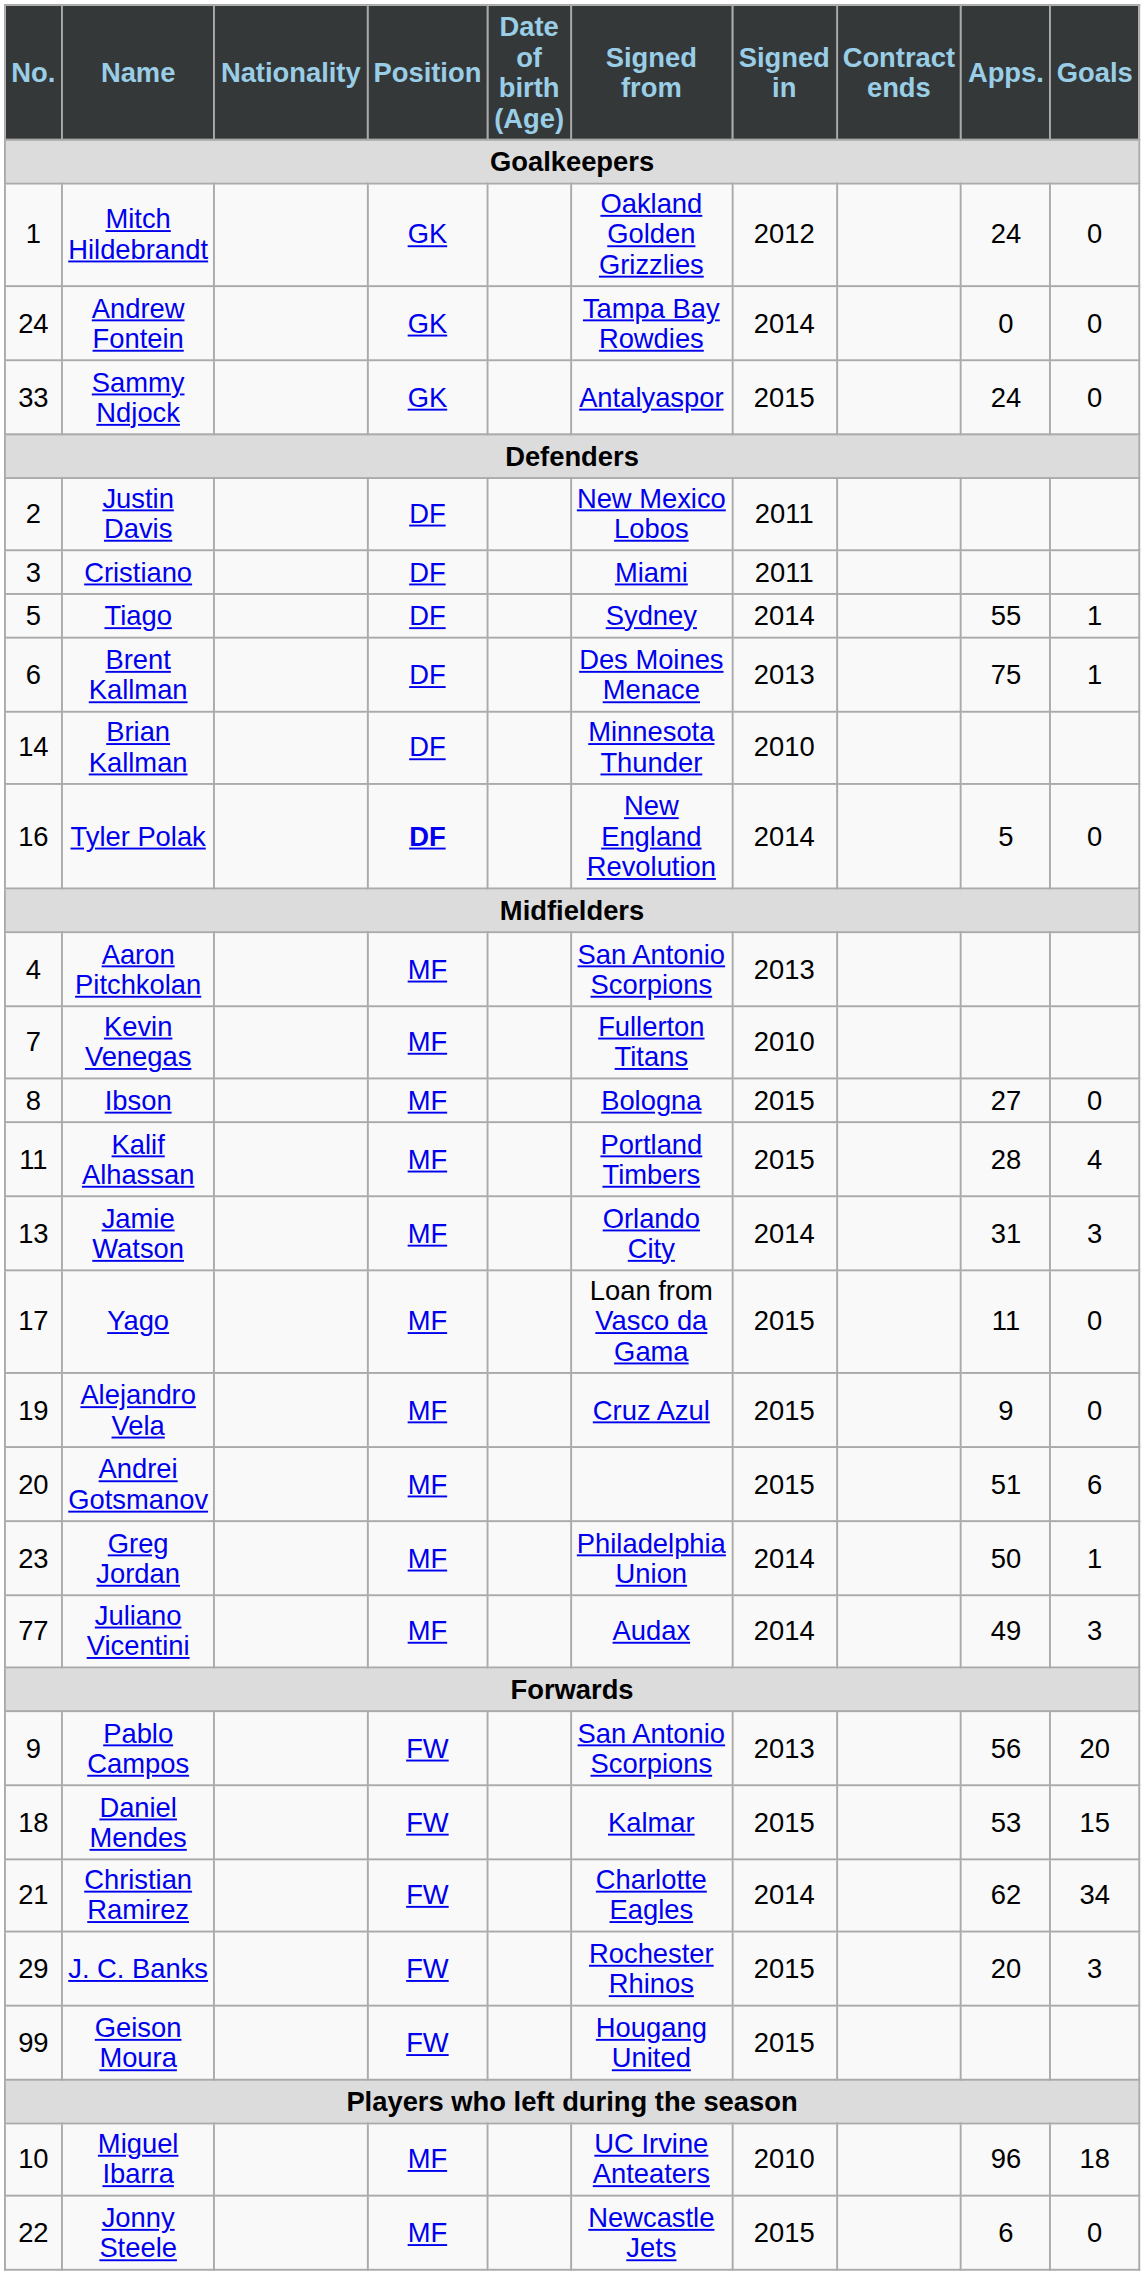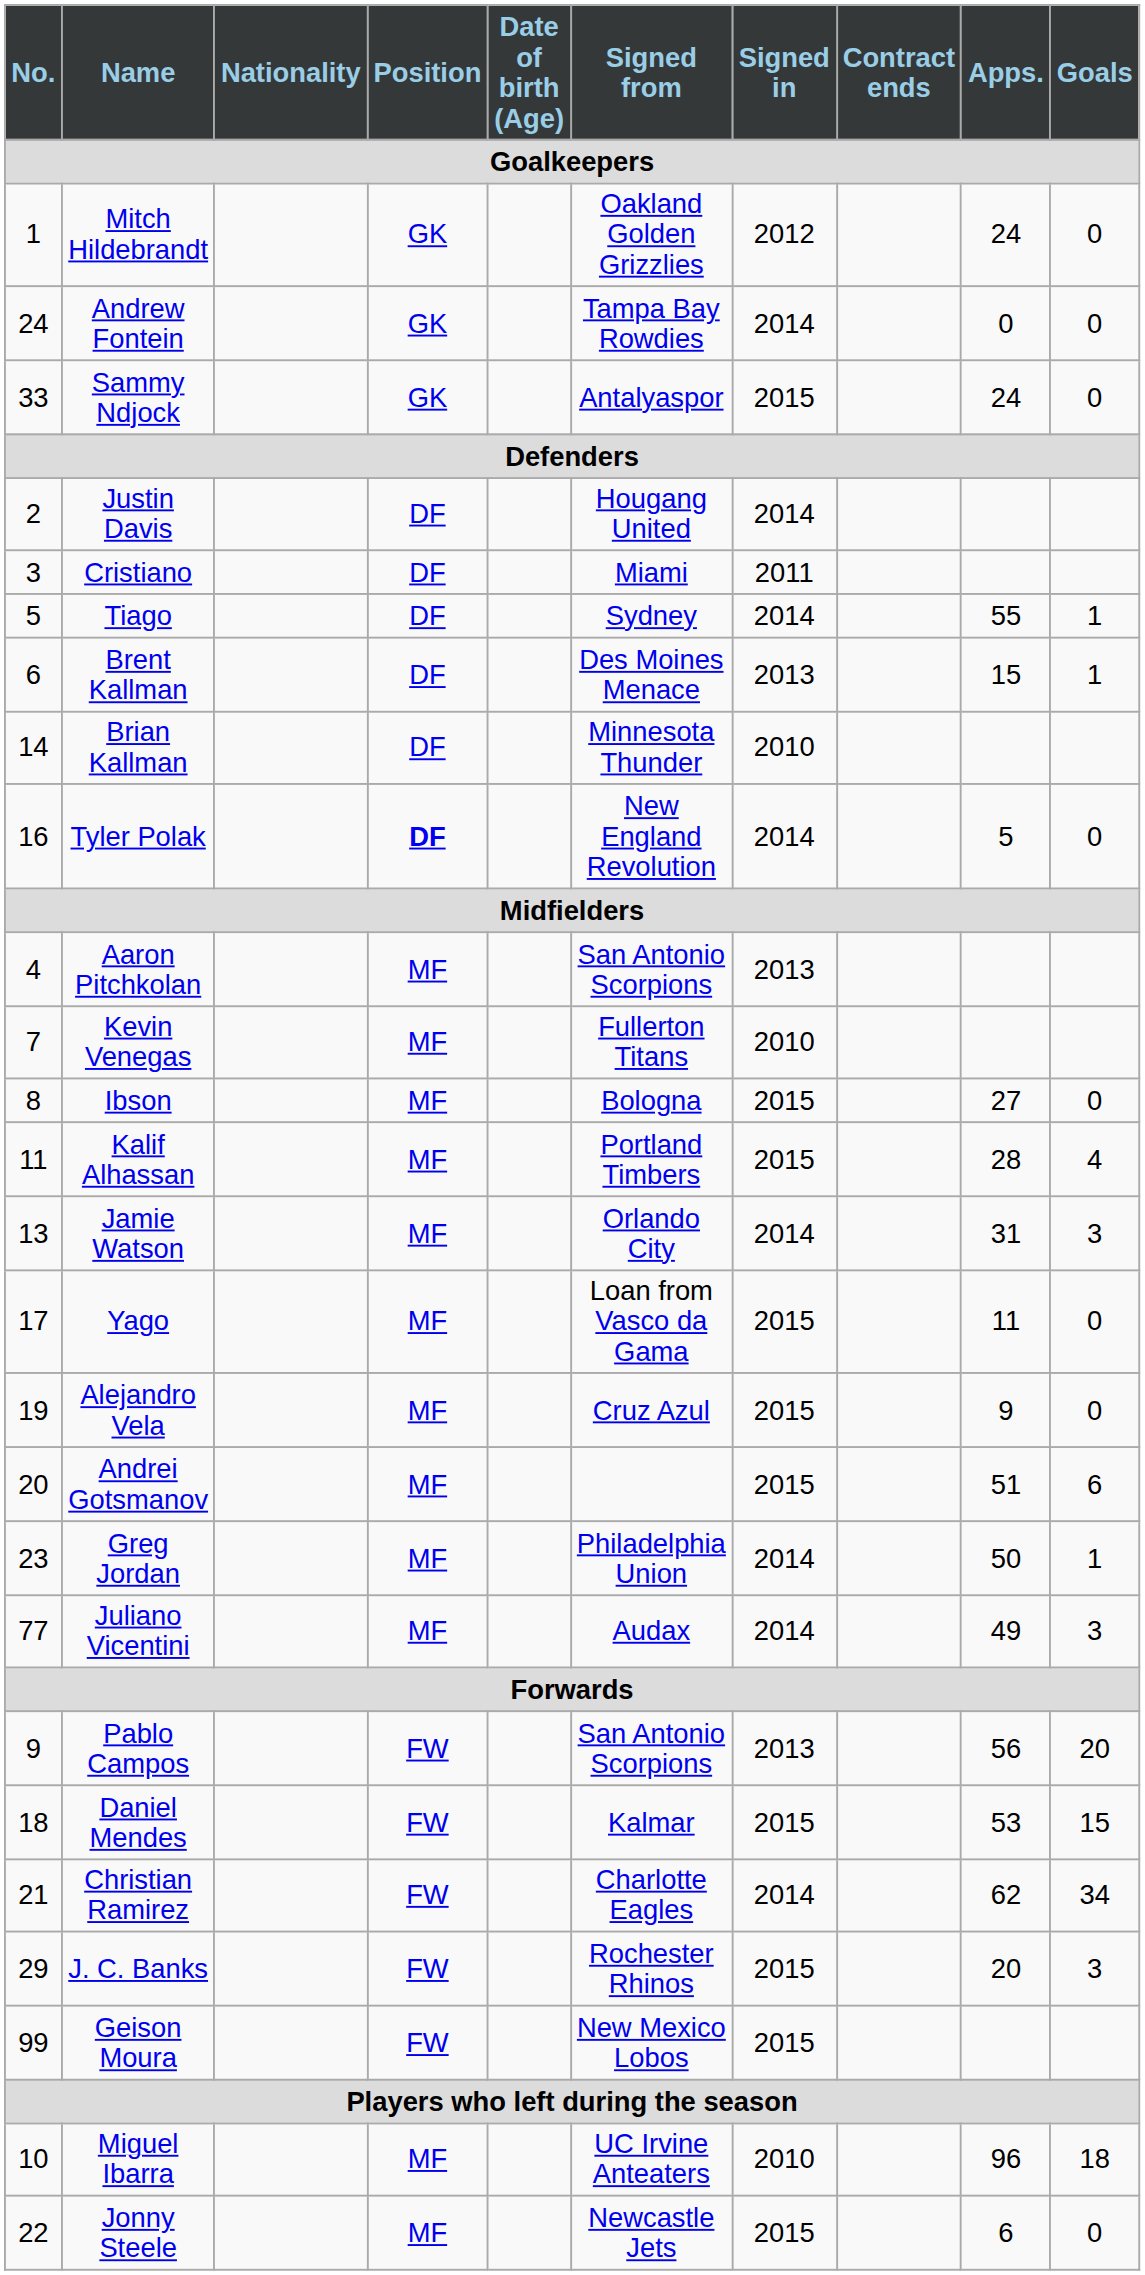 <table class="wikitable"  style="text-align:center; font-size:90%; width:85%;">
 <tr>
 <th style="background:#353839; color:#9acee6; text-align:center;">No.</th>
 <th style="background:#353839; color:#9acee6; text-align:center;">Name</th>
 <th style="background:#353839; color:#9acee6; text-align:center;">Nationality</th>
 <th style="background:#353839; color:#9acee6; text-align:center;">Position</th>
 <th style="background:#353839; color:#9acee6; text-align:center;">Date of birth (Age)</th>
 <th style="background:#353839; color:#9acee6; text-align:center;">Signed from</th>
 <th style="background:#353839; color:#9acee6; text-align:center;">Signed in</th>
 <th style="background:#353839; color:#9acee6; text-align:center;">Contract ends</th>
 <th style="background:#353839; color:#9acee6; text-align:center;">Apps.</th>
 <th style="background:#353839; color:#9acee6; text-align:center;">Goals</th>
 </tr>
 <tr>
 <th colspan="11"  style="background:#dcdcdc; text-align:center;">Goalkeepers</th>
 </tr>
 <tr>
 <td>1</td>
 <td><a href='#'>Mitch Hildebrandt</a></td>
 <td></td>
 <td><a href='#'>GK</a></td>
 <td></td>
 <td><a href='#'>Oakland Golden Grizzlies</a></td>
 <td>2012</td>
 <td></td>
 <td>24</td>
 <td>0</td>
 </tr>
 <tr>
 <td>24</td>
 <td><a href='#'>Andrew Fontein</a></td>
 <td></td>
 <td><a href='#'>GK</a></td>
 <td></td>
 <td><a href='#'>Tampa Bay Rowdies</a></td>
 <td>2014</td>
 <td></td>
 <td>0</td>
 <td>0</td>
 </tr>
 <tr>
 <td>33</td>
 <td><a href='#'>Sammy Ndjock</a></td>
 <td></td>
 <td><a href='#'>GK</a></td>
 <td></td>
 <td> <a href='#'>Antalyaspor</a></td>
 <td>2015</td>
 <td></td>
 <td>24</td>
 <td>0</td>
 </tr>
 <tr>
 <th colspan="11"  style="background:#dcdcdc; text-align:center;">Defenders</th>
 </tr>
 <tr>
 <td>2</td>
 <td><a href='#'>Justin Davis</a></td>
 <td></td>
 <td><a href='#'>DF</a></td>
 <td></td>
-<td><a href='#'>New Mexico Lobos</a></td>
-<td>2011</td>
+<td> <a href='#'>Hougang United</a></td>
+<td>2014</td>
 <td></td>
 <td></td>
 <td></td>
 </tr>
 <tr>
 <td>3</td>
 <td><a href='#'>Cristiano</a></td>
 <td></td>
 <td><a href='#'>DF</a></td>
 <td></td>
 <td><a href='#'>Miami</a></td>
 <td>2011</td>
 <td></td>
 <td></td>
 <td></td>
 </tr>
 <tr>
 <td>5</td>
 <td><a href='#'>Tiago</a></td>
 <td></td>
 <td><a href='#'>DF</a></td>
 <td></td>
 <td> <a href='#'>Sydney</a></td>
 <td>2014</td>
 <td></td>
 <td>55</td>
 <td>1</td>
 </tr>
 <tr>
 <td>6</td>
 <td><a href='#'>Brent Kallman</a></td>
 <td></td>
 <td><a href='#'>DF</a></td>
 <td></td>
 <td><a href='#'>Des Moines Menace</a></td>
 <td>2013</td>
 <td></td>
-<td>75</td>
+<td>15</td>
 <td>1</td>
 </tr>
 <tr>
 <td>14</td>
 <td><a href='#'>Brian Kallman</a></td>
 <td></td>
 <td><a href='#'>DF</a></td>
 <td></td>
 <td><a href='#'>Minnesota Thunder</a></td>
 <td>2010</td>
 <td></td>
 <td></td>
 <td></td>
 </tr>
 <tr>
 <td>16</td>
 <td><a href='#'>Tyler Polak</a></td>
 <td></td>
 <td><strong><a href='#'>DF</a></strong></td>
 <td></td>
 <td><a href='#'>New England Revolution</a></td>
 <td>2014</td>
 <td></td>
 <td>5</td>
 <td>0</td>
 </tr>
 <tr>
 <th colspan="11"  style="background:#dcdcdc; text-align:center;">Midfielders</th>
 </tr>
 <tr>
 <td>4</td>
 <td><a href='#'>Aaron Pitchkolan</a></td>
 <td></td>
 <td><a href='#'>MF</a></td>
 <td></td>
 <td><a href='#'>San Antonio Scorpions</a></td>
 <td>2013</td>
 <td></td>
 <td></td>
 <td></td>
 </tr>
 <tr>
 <td>7</td>
 <td><a href='#'>Kevin Venegas</a></td>
 <td></td>
 <td><a href='#'>MF</a></td>
 <td></td>
 <td><a href='#'>Fullerton Titans</a></td>
 <td>2010</td>
 <td></td>
 <td></td>
 <td></td>
 </tr>
 <tr>
 <td>8</td>
 <td><a href='#'>Ibson</a></td>
 <td></td>
 <td><a href='#'>MF</a></td>
 <td></td>
 <td> <a href='#'>Bologna</a></td>
 <td>2015</td>
 <td></td>
 <td>27</td>
 <td>0</td>
 </tr>
 <tr>
 <td>11</td>
 <td><a href='#'>Kalif Alhassan</a></td>
 <td></td>
 <td><a href='#'>MF</a></td>
 <td></td>
 <td><a href='#'>Portland Timbers</a></td>
 <td>2015</td>
 <td></td>
 <td>28</td>
 <td>4</td>
 </tr>
 <tr>
 <td>13</td>
 <td><a href='#'>Jamie Watson</a></td>
 <td></td>
 <td><a href='#'>MF</a></td>
 <td></td>
 <td><a href='#'>Orlando City</a></td>
 <td>2014</td>
 <td></td>
 <td>31</td>
 <td>3</td>
 </tr>
 <tr>
 <td>17</td>
 <td><a href='#'>Yago</a></td>
 <td></td>
 <td><a href='#'>MF</a></td>
 <td></td>
 <td>Loan from  <a href='#'>Vasco da Gama</a></td>
 <td>2015</td>
 <td></td>
 <td>11</td>
 <td>0</td>
 </tr>
 <tr>
 <td>19</td>
 <td><a href='#'>Alejandro Vela</a></td>
 <td></td>
 <td><a href='#'>MF</a></td>
 <td></td>
 <td> <a href='#'>Cruz Azul</a></td>
 <td>2015</td>
 <td></td>
 <td>9</td>
 <td>0</td>
 </tr>
 <tr>
 <td>20</td>
 <td><a href='#'>Andrei Gotsmanov</a></td>
 <td></td>
 <td><a href='#'>MF</a></td>
 <td></td>
 <td></td>
 <td>2015</td>
 <td></td>
 <td>51</td>
 <td>6</td>
 </tr>
 <tr>
 <td>23</td>
 <td><a href='#'>Greg Jordan</a></td>
 <td></td>
 <td><a href='#'>MF</a></td>
 <td></td>
 <td><a href='#'>Philadelphia Union</a></td>
 <td>2014</td>
 <td></td>
 <td>50</td>
 <td>1</td>
 </tr>
 <tr>
 <td>77</td>
 <td><a href='#'>Juliano Vicentini</a></td>
 <td></td>
 <td><a href='#'>MF</a></td>
 <td></td>
 <td> <a href='#'>Audax</a></td>
 <td>2014</td>
 <td></td>
 <td>49</td>
 <td>3</td>
 </tr>
 <tr>
 <th colspan="11"  style="background:#dcdcdc; text-align:center;">Forwards</th>
 </tr>
 <tr>
 <td>9</td>
 <td><a href='#'>Pablo Campos</a></td>
 <td></td>
 <td><a href='#'>FW</a></td>
 <td></td>
 <td><a href='#'>San Antonio Scorpions</a></td>
 <td>2013</td>
 <td></td>
 <td>56</td>
 <td>20</td>
 </tr>
 <tr>
 <td>18</td>
 <td><a href='#'>Daniel Mendes</a></td>
 <td></td>
 <td><a href='#'>FW</a></td>
 <td></td>
 <td> <a href='#'>Kalmar</a></td>
 <td>2015</td>
 <td></td>
 <td>53</td>
 <td>15</td>
 </tr>
 <tr>
 <td>21</td>
 <td><a href='#'>Christian Ramirez</a></td>
 <td></td>
 <td><a href='#'>FW</a></td>
 <td></td>
 <td><a href='#'>Charlotte Eagles</a></td>
 <td>2014</td>
 <td></td>
 <td>62</td>
 <td>34</td>
 </tr>
 <tr>
 <td>29</td>
 <td><a href='#'>J. C. Banks</a></td>
 <td></td>
 <td><a href='#'>FW</a></td>
 <td></td>
 <td><a href='#'>Rochester Rhinos</a></td>
 <td>2015</td>
 <td></td>
 <td>20</td>
 <td>3</td>
 </tr>
 <tr>
 <td>99</td>
 <td><a href='#'>Geison Moura</a></td>
 <td></td>
 <td><a href='#'>FW</a></td>
 <td></td>
-<td> <a href='#'>Hougang United</a></td>
+<td><a href='#'>New Mexico Lobos</a></td>
 <td>2015</td>
 <td></td>
 <td></td>
 <td></td>
 </tr>
 <tr>
 <th colspan="11"  style="background:#dcdcdc; text-align:center;">Players who left during the season</th>
 </tr>
 <tr>
 <td>10</td>
 <td><a href='#'>Miguel Ibarra</a></td>
 <td></td>
 <td><a href='#'>MF</a></td>
 <td></td>
 <td><a href='#'>UC Irvine Anteaters</a></td>
 <td>2010</td>
 <td></td>
 <td>96</td>
 <td>18</td>
 </tr>
 <tr>
 <td>22</td>
 <td><a href='#'>Jonny Steele</a></td>
 <td></td>
 <td><a href='#'>MF</a></td>
 <td></td>
 <td> <a href='#'>Newcastle Jets</a></td>
 <td>2015</td>
 <td></td>
 <td>6</td>
 <td>0</td>
 </tr>
 </table>
